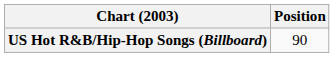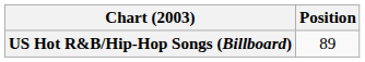 <table class="wikitable plainrowheaders" style="text-align:center">
 <tr>
 <th scope="col">Chart (2003)</th>
 <th scope="col">Position</th>
 </tr>
 <tr>
 <th scope="row">US Hot R&B/Hip-Hop Songs (<em>Billboard</em>)</th>
-<td>90</td>
+<td>89</td>
 </tr>
 </table>
